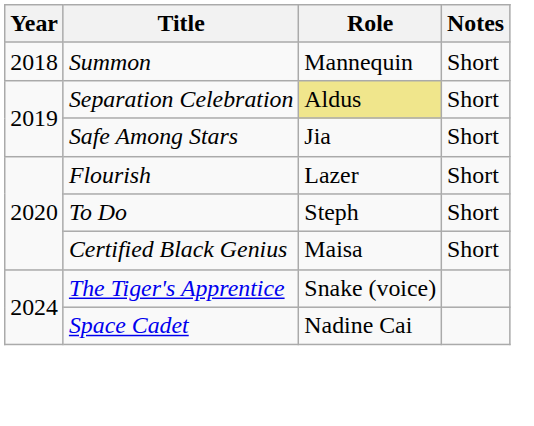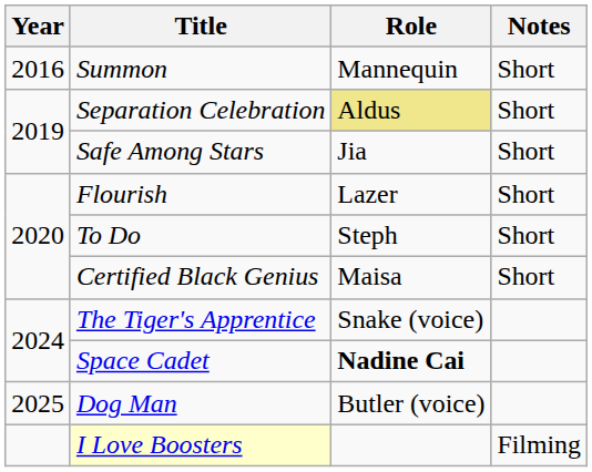 <table class="wikitable sortable">
 <tr>
 <th>Year</th>
 <th>Title</th>
 <th>Role</th>
 <th>Notes</th>
 </tr>
 <tr>
-<td>2018</td>
+<td>2016</td>
 <td><em>Summon</em></td>
 <td>Mannequin</td>
 <td>Short</td>
 </tr>
 <tr>
 <td rowspan="2">2019</td>
 <td><em>Separation Celebration</em></td>
 <td style="background: khaki;">Aldus</td>
 <td>Short</td>
 </tr>
 <tr>
 <td><em>Safe Among Stars</em></td>
 <td>Jia</td>
 <td>Short</td>
 </tr>
 <tr>
 <td rowspan="3">2020</td>
 <td><em>Flourish</em></td>
 <td>Lazer</td>
 <td>Short</td>
 </tr>
 <tr>
 <td><em>To Do</em></td>
 <td>Steph</td>
 <td>Short</td>
 </tr>
 <tr>
 <td><em>Certified Black Genius</em></td>
 <td>Maisa</td>
 <td>Short</td>
 </tr>
 <tr>
 <td rowspan="2">2024</td>
 <td><em><a href='#'>The Tiger's Apprentice</a></em></td>
 <td>Snake (voice)</td>
 <td></td>
 </tr>
 <tr>
 <td><em><a href='#'>Space Cadet</a></em></td>
-<td>Nadine Cai</td>
+<td><strong>Nadine Cai</strong></td>
 <td></td>
 </tr>
+<tr>
+<td>2025</td>
+<td><em><a href='#'>Dog Man</a></em></td>
+<td>Butler (voice)</td>
+<td></td>
+</tr>
+<tr>
+<td></td>
+<td scope="row" style="background:#FFFFCC;"><em><a href='#'>I Love Boosters</a></em></td>
+<td></td>
+<td>Filming</td>
+</tr>
 </table>
